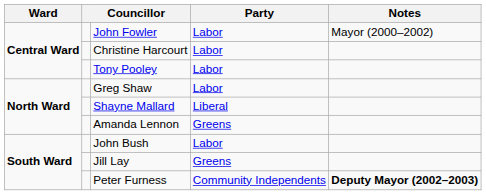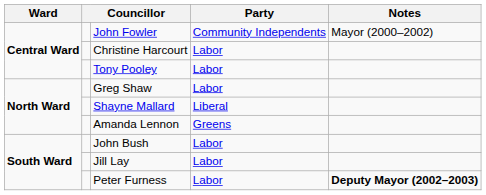 <table class="wikitable">
 <tr>
 <th>Ward</th>
 <th colspan="2">Councillor</th>
 <th>Party</th>
 <th>Notes</th>
 </tr>
 <tr>
 <td rowspan=3><strong>Central Ward</strong></td>
 <td> </td>
 <td><a href='#'>John Fowler</a></td>
-<td><a href='#'>Labor</a></td>
+<td><a href='#'>Community Independents</a></td>
 <td>Mayor (2000–2002)</td>
 </tr>
 <tr>
 <td> </td>
 <td>Christine Harcourt</td>
 <td><a href='#'>Labor</a></td>
 <td></td>
 </tr>
 <tr>
 <td> </td>
 <td><a href='#'>Tony Pooley</a></td>
 <td><a href='#'>Labor</a></td>
 <td></td>
 </tr>
 <tr>
 <td rowspan=3><strong>North Ward</strong></td>
 <td> </td>
 <td>Greg Shaw</td>
 <td><a href='#'>Labor</a></td>
 <td></td>
 </tr>
 <tr>
 <td> </td>
 <td><a href='#'>Shayne Mallard</a></td>
 <td><a href='#'>Liberal</a></td>
 <td></td>
 </tr>
 <tr>
 <td> </td>
 <td>Amanda Lennon</td>
 <td><a href='#'>Greens</a></td>
 <td></td>
 </tr>
 <tr>
 <td rowspan=3><strong>South Ward</strong></td>
 <td> </td>
 <td>John Bush</td>
 <td><a href='#'>Labor</a></td>
 <td></td>
 </tr>
 <tr>
 <td> </td>
 <td>Jill Lay</td>
-<td><a href='#'>Greens</a></td>
+<td><a href='#'>Labor</a></td>
 <td></td>
 </tr>
 <tr>
 <td> </td>
 <td>Peter Furness</td>
-<td><a href='#'>Community Independents</a></td>
+<td><a href='#'>Labor</a></td>
 <td><strong>Deputy Mayor (2002–2003)</strong></td>
 </tr>
 </table>
